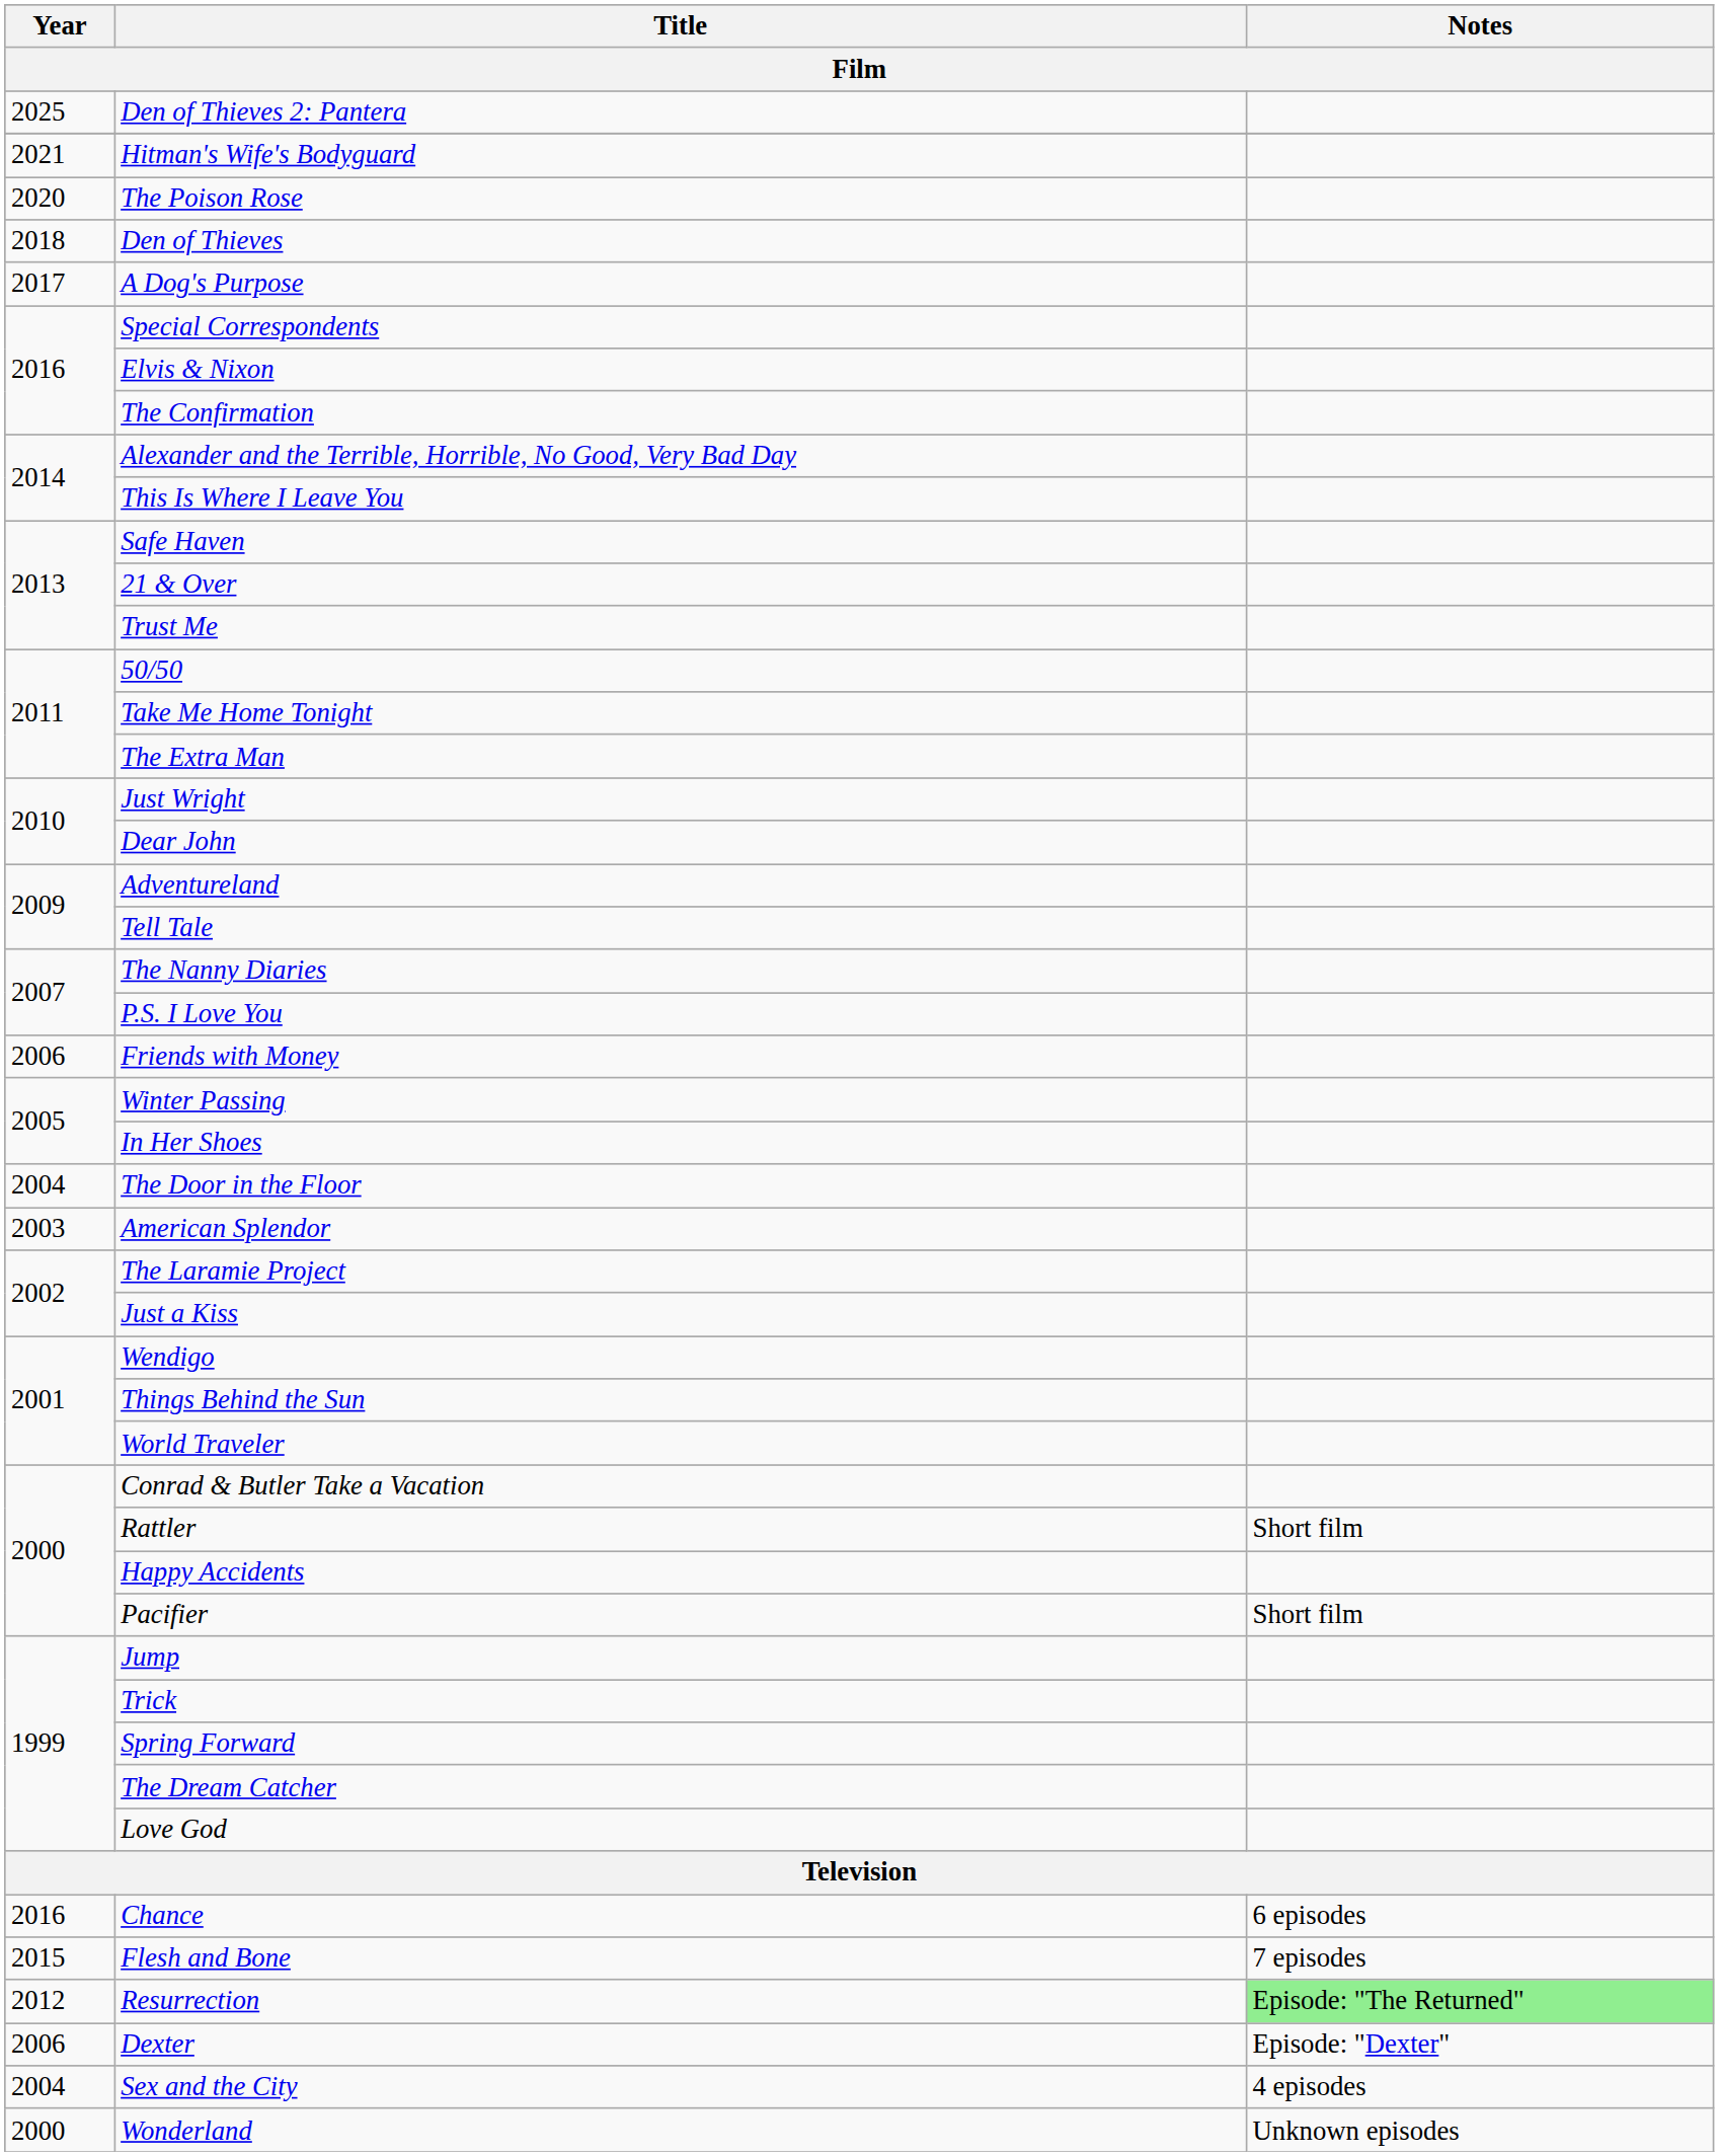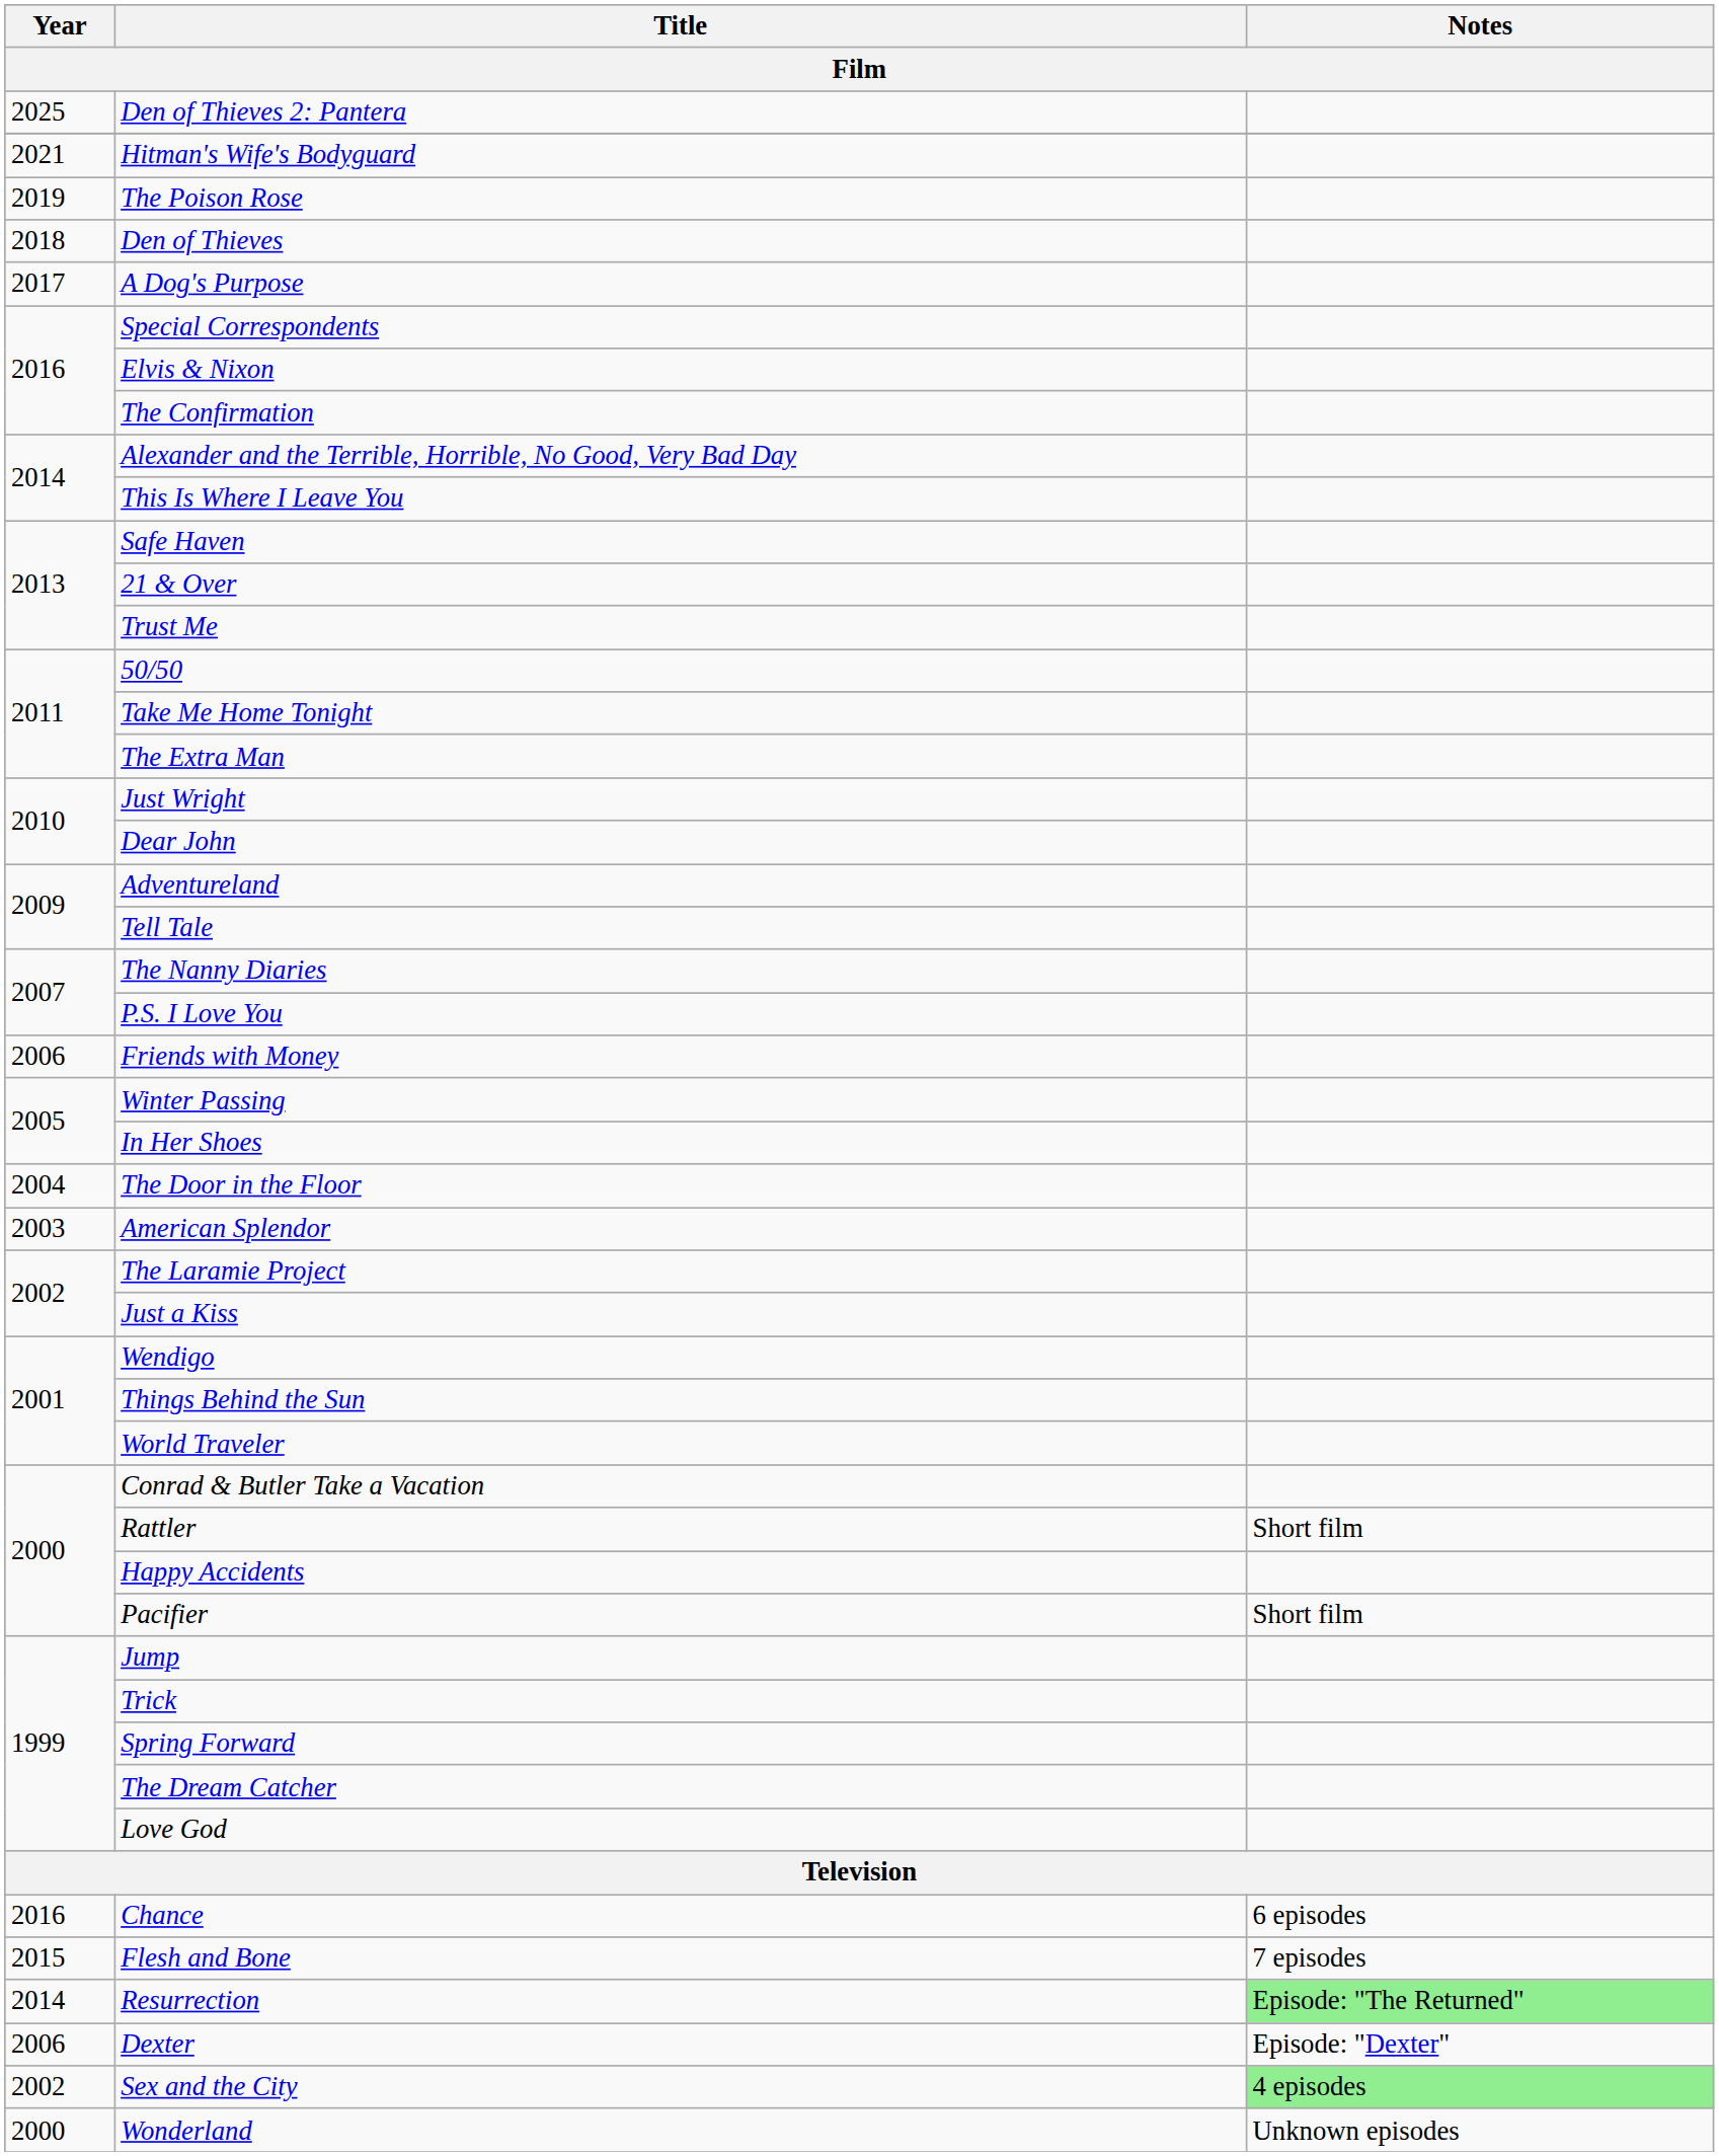 <table class="wikitable sortable" width="80%">
 <tr>
 <th>Year</th>
 <th>Title</th>
 <th class="unsortable">Notes</th>
 </tr>
 <tr>
 <th colspan="4">Film</th>
 </tr>
 <tr>
 <td>2025</td>
 <td><em><a href='#'>Den of Thieves 2: Pantera</a></em></td>
 <td></td>
 </tr>
 <tr>
 </tr>
 <tr>
 <td>2021</td>
 <td><em><a href='#'>Hitman's Wife's Bodyguard</a></em></td>
 <td></td>
 </tr>
 <tr>
-<td>2020</td>
+<td>2019</td>
 <td><em><a href='#'>The Poison Rose</a></em></td>
 <td></td>
 </tr>
 <tr>
 <td>2018</td>
 <td><em><a href='#'>Den of Thieves</a></em></td>
 <td></td>
 </tr>
 <tr>
 <td>2017</td>
 <td><em><a href='#'>A Dog's Purpose</a></em></td>
 <td></td>
 </tr>
 <tr>
 <td rowspan="3">2016</td>
 <td><em><a href='#'>Special Correspondents</a></em></td>
 <td></td>
 </tr>
 <tr>
 <td><em><a href='#'>Elvis & Nixon</a></em></td>
 <td></td>
 </tr>
 <tr>
 <td><em><a href='#'>The Confirmation</a></em></td>
 <td></td>
 </tr>
 <tr>
 <td rowspan="2">2014</td>
 <td><em><a href='#'>Alexander and the Terrible, Horrible, No Good, Very Bad Day</a></em></td>
 <td></td>
 </tr>
 <tr>
 <td><em><a href='#'>This Is Where I Leave You</a></em></td>
 <td></td>
 </tr>
 <tr>
 <td rowspan="3">2013</td>
 <td><em><a href='#'>Safe Haven</a></em></td>
 <td></td>
 </tr>
 <tr>
 <td><em><a href='#'>21 & Over</a></em></td>
 <td></td>
 </tr>
 <tr>
 <td><em><a href='#'>Trust Me</a></em></td>
 <td></td>
 </tr>
 <tr>
 <td rowspan="3">2011</td>
 <td><em><a href='#'>50/50</a></em></td>
 <td></td>
 </tr>
 <tr>
 <td><em><a href='#'>Take Me Home Tonight</a></em></td>
 <td></td>
 </tr>
 <tr>
 <td><em><a href='#'>The Extra Man</a></em></td>
 <td></td>
 </tr>
 <tr>
 <td rowspan="2">2010</td>
 <td><em><a href='#'>Just Wright</a></em></td>
 <td></td>
 </tr>
 <tr>
 <td><em><a href='#'>Dear John</a></em></td>
 <td></td>
 </tr>
 <tr>
 <td rowspan="2">2009</td>
 <td><em><a href='#'>Adventureland</a></em></td>
 <td></td>
 </tr>
 <tr>
 <td><em><a href='#'>Tell Tale</a></em></td>
 <td></td>
 </tr>
 <tr>
 <td rowspan="2">2007</td>
 <td><em><a href='#'>The Nanny Diaries</a></em></td>
 <td></td>
 </tr>
 <tr>
 <td><em><a href='#'>P.S. I Love You</a></em></td>
 <td></td>
 </tr>
 <tr>
 <td>2006</td>
 <td><em><a href='#'>Friends with Money</a></em></td>
 <td></td>
 </tr>
 <tr>
 <td rowspan="2">2005</td>
 <td><em><a href='#'>Winter Passing</a></em></td>
 <td></td>
 </tr>
 <tr>
 <td><em><a href='#'>In Her Shoes</a></em></td>
 <td></td>
 </tr>
 <tr>
 <td>2004</td>
 <td><em><a href='#'>The Door in the Floor</a></em></td>
 <td></td>
 </tr>
 <tr>
 <td>2003</td>
 <td><em><a href='#'>American Splendor</a></em></td>
 <td></td>
 </tr>
 <tr>
 <td rowspan="2">2002</td>
 <td><em><a href='#'>The Laramie Project</a></em></td>
 <td></td>
 </tr>
 <tr>
 <td><em><a href='#'>Just a Kiss</a></em></td>
 <td></td>
 </tr>
 <tr>
 <td rowspan="3">2001</td>
 <td><em><a href='#'>Wendigo</a></em></td>
 <td></td>
 </tr>
 <tr>
 <td><em><a href='#'>Things Behind the Sun</a></em></td>
 <td></td>
 </tr>
 <tr>
 <td><em><a href='#'>World Traveler</a></em></td>
 <td></td>
 </tr>
 <tr>
 <td rowspan="4">2000</td>
 <td><em>Conrad & Butler Take a Vacation</em></td>
 <td></td>
 </tr>
 <tr>
 <td><em>Rattler</em></td>
 <td>Short film</td>
 </tr>
 <tr>
 <td><em><a href='#'>Happy Accidents</a></em></td>
 <td></td>
 </tr>
 <tr>
 <td><em>Pacifier</em></td>
 <td>Short film</td>
 </tr>
 <tr>
 <td rowspan="5">1999</td>
 <td><em><a href='#'>Jump</a></em></td>
 <td></td>
 </tr>
 <tr>
 <td><em><a href='#'>Trick</a></em></td>
 <td></td>
 </tr>
 <tr>
 <td><em><a href='#'>Spring Forward</a></em></td>
 <td></td>
 </tr>
 <tr>
 <td><em><a href='#'>The Dream Catcher</a></em></td>
 <td></td>
 </tr>
 <tr>
 <td><em>Love God</em></td>
 <td></td>
 </tr>
 <tr>
 <th colspan="4">Television</th>
 </tr>
 <tr>
 <td>2016</td>
 <td><em><a href='#'>Chance</a></em></td>
 <td>6 episodes</td>
 </tr>
 <tr>
 <td>2015</td>
 <td><em><a href='#'>Flesh and Bone</a></em></td>
 <td>7 episodes</td>
 </tr>
 <tr>
-<td>2012</td>
+<td>2014</td>
 <td><em><a href='#'>Resurrection</a></em></td>
 <td style="background: lightgreen;">Episode: "The Returned"</td>
 </tr>
 <tr>
 <td>2006</td>
 <td><em><a href='#'>Dexter</a></em></td>
 <td>Episode: "<a href='#'>Dexter</a>"</td>
 </tr>
 <tr>
-<td>2004</td>
+<td>2002</td>
 <td><em><a href='#'>Sex and the City</a></em></td>
-<td>4 episodes</td>
+<td style="background: lightgreen;">4 episodes</td>
 </tr>
 <tr>
 <td>2000</td>
 <td><em><a href='#'>Wonderland</a></em></td>
 <td>Unknown episodes</td>
 </tr>
 </table>
